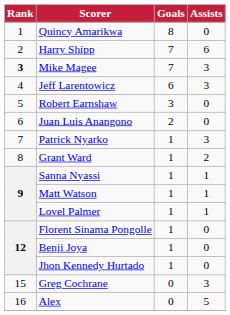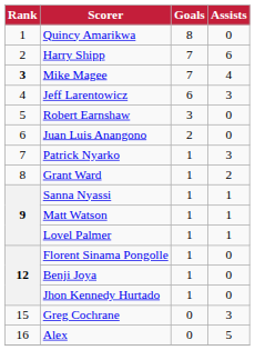 <table class="wikitable" style="text-align:center">
 <tr>
 <th style="background:#C41E3A; color:white; text-align:center;">Rank</th>
 <th style="background:#C41E3A; color:white; text-align:center;">Scorer</th>
 <th style="background:#C41E3A; color:white; text-align:center;">Goals</th>
 <th style="background:#C41E3A; color:white; text-align:center;">Assists</th>
 </tr>
 <tr>
 <td>1</td>
 <td align=left> <a href='#'>Quincy Amarikwa</a></td>
 <td>8</td>
 <td>0</td>
 </tr>
 <tr>
 <td>2</td>
 <td align=left> <a href='#'>Harry Shipp</a></td>
 <td>7</td>
 <td>6</td>
 </tr>
 <tr>
 <td><strong>3</strong></td>
 <td align=left> <a href='#'>Mike Magee</a></td>
 <td>7</td>
-<td>3</td>
+<td>4</td>
 </tr>
 <tr>
 <td>4</td>
 <td align=left> <a href='#'>Jeff Larentowicz</a></td>
 <td>6</td>
 <td>3</td>
 </tr>
 <tr>
 <td>5</td>
 <td align=left> <a href='#'>Robert Earnshaw</a></td>
 <td>3</td>
 <td>0</td>
 </tr>
 <tr>
 <td>6</td>
 <td align=left> <a href='#'>Juan Luis Anangono</a></td>
 <td>2</td>
 <td>0</td>
 </tr>
 <tr>
 <td>7</td>
 <td align=left> <a href='#'>Patrick Nyarko</a></td>
 <td>1</td>
 <td>3</td>
 </tr>
 <tr>
 <td>8</td>
 <td align=left> <a href='#'>Grant Ward</a></td>
 <td>1</td>
 <td>2</td>
 </tr>
 <tr>
 <th rowspan=3>9</th>
 <td align=left> <a href='#'>Sanna Nyassi</a></td>
 <td>1</td>
 <td>1</td>
 </tr>
 <tr>
 <td align=left> <a href='#'>Matt Watson</a></td>
 <td>1</td>
 <td>1</td>
 </tr>
 <tr>
 <td align=left> <a href='#'>Lovel Palmer</a></td>
 <td>1</td>
 <td>1</td>
 </tr>
 <tr>
 <th rowspan=3>12</th>
 <td align=left> <a href='#'>Florent Sinama Pongolle</a></td>
 <td>1</td>
 <td>0</td>
 </tr>
 <tr>
 <td align=left> <a href='#'>Benji Joya</a></td>
 <td>1</td>
 <td>0</td>
 </tr>
 <tr>
 <td align=left> <a href='#'>Jhon Kennedy Hurtado</a></td>
 <td>1</td>
 <td>0</td>
 </tr>
 <tr>
 <td>15</td>
 <td align=left> <a href='#'>Greg Cochrane</a></td>
 <td>0</td>
 <td>3</td>
 </tr>
 <tr>
 <td>16</td>
 <td align=left> <a href='#'>Alex</a></td>
 <td>0</td>
 <td>5</td>
 </tr>
 <tr>
 </tr>
 </table>
